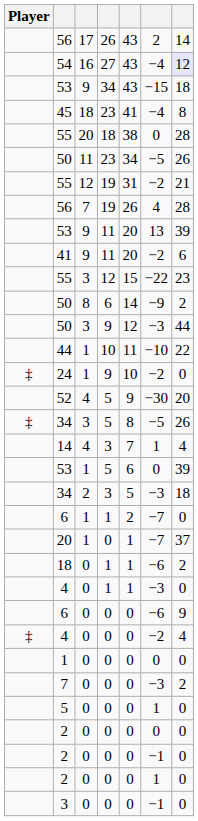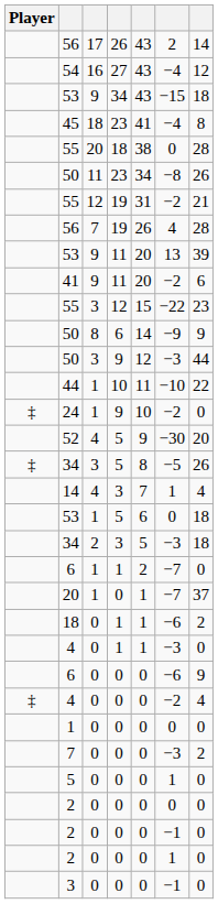 <table class="wikitable sortable" style="text-align:center;">
 <tr>
 <th>Player</th>
 <th></th>
 <th></th>
 <th></th>
 <th></th>
 <th data-sort-type="number"></th>
 <th></th>
 </tr>
 <tr>
 <td></td>
 <td>56</td>
 <td>17</td>
 <td>26</td>
 <td>43</td>
 <td>2</td>
 <td>14</td>
 </tr>
 <tr>
 <td></td>
 <td>54</td>
 <td>16</td>
 <td>27</td>
 <td>43</td>
 <td>−4</td>
-<td style="background: lavender;">12</td>
+<td>12</td>
 </tr>
 <tr>
 <td></td>
 <td>53</td>
 <td>9</td>
 <td>34</td>
 <td>43</td>
 <td>−15</td>
 <td>18</td>
 </tr>
 <tr>
 <td></td>
 <td>45</td>
 <td>18</td>
 <td>23</td>
 <td>41</td>
 <td>−4</td>
 <td>8</td>
 </tr>
 <tr>
 <td></td>
 <td>55</td>
 <td>20</td>
 <td>18</td>
 <td>38</td>
 <td>0</td>
 <td>28</td>
 </tr>
 <tr>
 <td></td>
 <td>50</td>
 <td>11</td>
 <td>23</td>
 <td>34</td>
-<td>−5</td>
+<td>−8</td>
 <td>26</td>
 </tr>
 <tr>
 <td></td>
 <td>55</td>
 <td>12</td>
 <td>19</td>
 <td>31</td>
 <td>−2</td>
 <td>21</td>
 </tr>
 <tr>
 <td></td>
 <td>56</td>
 <td>7</td>
 <td>19</td>
 <td>26</td>
 <td>4</td>
 <td>28</td>
 </tr>
 <tr>
 <td></td>
 <td>53</td>
 <td>9</td>
 <td>11</td>
 <td>20</td>
 <td>13</td>
 <td>39</td>
 </tr>
 <tr>
 <td></td>
 <td>41</td>
 <td>9</td>
 <td>11</td>
 <td>20</td>
 <td>−2</td>
 <td>6</td>
 </tr>
 <tr>
 <td></td>
 <td>55</td>
 <td>3</td>
 <td>12</td>
 <td>15</td>
 <td>−22</td>
 <td>23</td>
 </tr>
 <tr>
 <td></td>
 <td>50</td>
 <td>8</td>
 <td>6</td>
 <td>14</td>
 <td>−9</td>
-<td>2</td>
+<td>9</td>
 </tr>
 <tr>
 <td></td>
 <td>50</td>
 <td>3</td>
 <td>9</td>
 <td>12</td>
 <td>−3</td>
 <td>44</td>
 </tr>
 <tr>
 <td></td>
 <td>44</td>
 <td>1</td>
 <td>10</td>
 <td>11</td>
 <td>−10</td>
 <td>22</td>
 </tr>
 <tr>
 <td>‡</td>
 <td>24</td>
 <td>1</td>
 <td>9</td>
 <td>10</td>
 <td>−2</td>
 <td>0</td>
 </tr>
 <tr>
 <td></td>
 <td>52</td>
 <td>4</td>
 <td>5</td>
 <td>9</td>
 <td>−30</td>
 <td>20</td>
 </tr>
 <tr>
 <td>‡</td>
 <td>34</td>
 <td>3</td>
 <td>5</td>
 <td>8</td>
 <td>−5</td>
 <td>26</td>
 </tr>
 <tr>
 <td></td>
 <td>14</td>
 <td>4</td>
 <td>3</td>
 <td>7</td>
 <td>1</td>
 <td>4</td>
 </tr>
 <tr>
 <td></td>
 <td>53</td>
 <td>1</td>
 <td>5</td>
 <td>6</td>
 <td>0</td>
-<td>39</td>
+<td>18</td>
 </tr>
 <tr>
 <td></td>
 <td>34</td>
 <td>2</td>
 <td>3</td>
 <td>5</td>
 <td>−3</td>
 <td>18</td>
 </tr>
 <tr>
 <td></td>
 <td>6</td>
 <td>1</td>
 <td>1</td>
 <td>2</td>
 <td>−7</td>
 <td>0</td>
 </tr>
 <tr>
 <td></td>
 <td>20</td>
 <td>1</td>
 <td>0</td>
 <td>1</td>
 <td>−7</td>
 <td>37</td>
 </tr>
 <tr>
 <td></td>
 <td>18</td>
 <td>0</td>
 <td>1</td>
 <td>1</td>
 <td>−6</td>
 <td>2</td>
 </tr>
 <tr>
 <td></td>
 <td>4</td>
 <td>0</td>
 <td>1</td>
 <td>1</td>
 <td>−3</td>
 <td>0</td>
 </tr>
 <tr>
 <td></td>
 <td>6</td>
 <td>0</td>
 <td>0</td>
 <td>0</td>
 <td>−6</td>
 <td>9</td>
 </tr>
 <tr>
 <td>‡</td>
 <td>4</td>
 <td>0</td>
 <td>0</td>
 <td>0</td>
 <td>−2</td>
 <td>4</td>
 </tr>
 <tr>
 <td></td>
 <td>1</td>
 <td>0</td>
 <td>0</td>
 <td>0</td>
 <td>0</td>
 <td>0</td>
 </tr>
 <tr>
 <td></td>
 <td>7</td>
 <td>0</td>
 <td>0</td>
 <td>0</td>
 <td>−3</td>
 <td>2</td>
 </tr>
 <tr>
 <td></td>
 <td>5</td>
 <td>0</td>
 <td>0</td>
 <td>0</td>
 <td>1</td>
 <td>0</td>
 </tr>
 <tr>
 <td></td>
 <td>2</td>
 <td>0</td>
 <td>0</td>
 <td>0</td>
 <td>0</td>
 <td>0</td>
 </tr>
 <tr>
 <td></td>
 <td>2</td>
 <td>0</td>
 <td>0</td>
 <td>0</td>
 <td>−1</td>
 <td>0</td>
 </tr>
 <tr>
 <td></td>
 <td>2</td>
 <td>0</td>
 <td>0</td>
 <td>0</td>
 <td>1</td>
 <td>0</td>
 </tr>
 <tr>
 <td></td>
 <td>3</td>
 <td>0</td>
 <td>0</td>
 <td>0</td>
 <td>−1</td>
 <td>0</td>
 </tr>
 </table>
